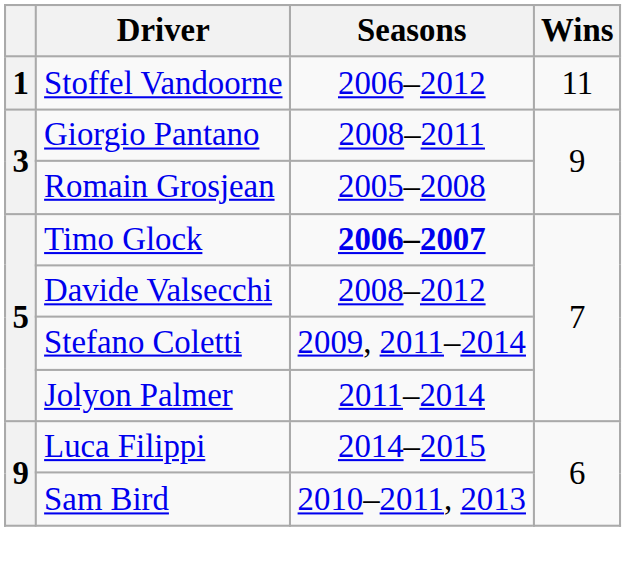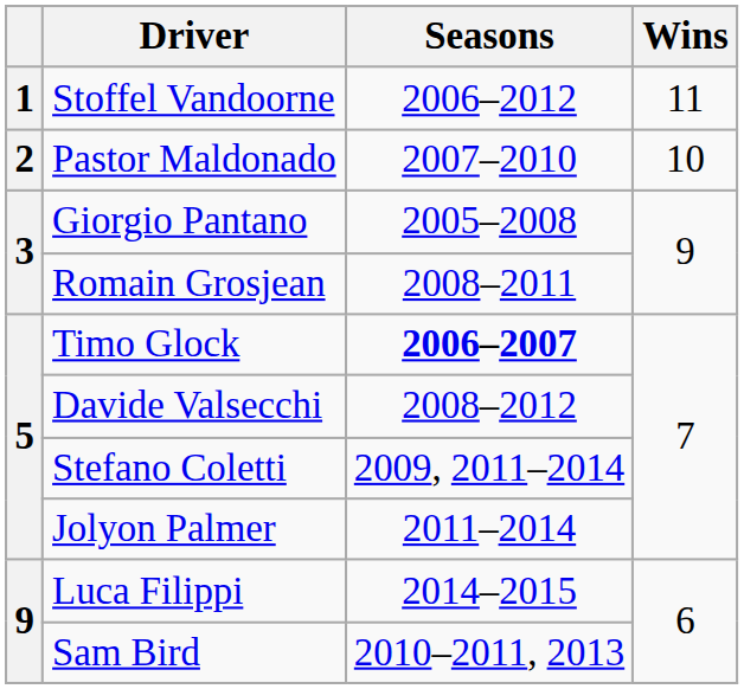 <table class="wikitable" style="text-align:center">
 <tr>
 <th></th>
 <th>Driver</th>
 <th>Seasons</th>
 <th>Wins</th>
 </tr>
 <tr>
 <th rowspan=1>1</th>
 <td align=left> <a href='#'>Stoffel Vandoorne</a></td>
 <td><a href='#'>2006</a>–<a href='#'>2012</a></td>
 <td rowspan=1>11</td>
 </tr>
 <tr>
+<th rowspan=1>2</th>
+<td align=left> <a href='#'>Pastor Maldonado</a></td>
+<td><a href='#'>2007</a>–<a href='#'>2010</a></td>
+<td rowspan=1>10</td>
+</tr>
+<tr>
 <th rowspan=2>3</th>
 <td align=left> <a href='#'>Giorgio Pantano</a></td>
-<td><a href='#'>2008</a>–<a href='#'>2011</a></td>
+<td><a href='#'>2005</a>–<a href='#'>2008</a></td>
 <td rowspan=2>9</td>
 </tr>
 <tr>
 <td align=left> <a href='#'>Romain Grosjean</a></td>
-<td><a href='#'>2005</a>–<a href='#'>2008</a></td>
+<td><a href='#'>2008</a>–<a href='#'>2011</a></td>
 </tr>
 <tr>
 <th rowspan=4>5</th>
 <td align=left> <a href='#'>Timo Glock</a></td>
 <td><strong><a href='#'>2006</a>–<a href='#'>2007</a></strong></td>
 <td rowspan=4>7</td>
 </tr>
 <tr>
 <td align=left> <a href='#'>Davide Valsecchi</a></td>
 <td><a href='#'>2008</a>–<a href='#'>2012</a></td>
 </tr>
 <tr>
 <td align=left> <a href='#'>Stefano Coletti</a></td>
 <td><a href='#'>2009</a>, <a href='#'>2011</a>–<a href='#'>2014</a></td>
 </tr>
 <tr>
 <td align=left> <a href='#'>Jolyon Palmer</a></td>
 <td><a href='#'>2011</a>–<a href='#'>2014</a></td>
 </tr>
 <tr>
 <th rowspan=2>9</th>
 <td align=left> <a href='#'>Luca Filippi</a></td>
 <td><a href='#'>2014</a>–<a href='#'>2015</a></td>
 <td rowspan=2>6</td>
 </tr>
 <tr>
 <td align=left> <a href='#'>Sam Bird</a></td>
 <td><a href='#'>2010</a>–<a href='#'>2011</a>, <a href='#'>2013</a></td>
 </tr>
 </table>
